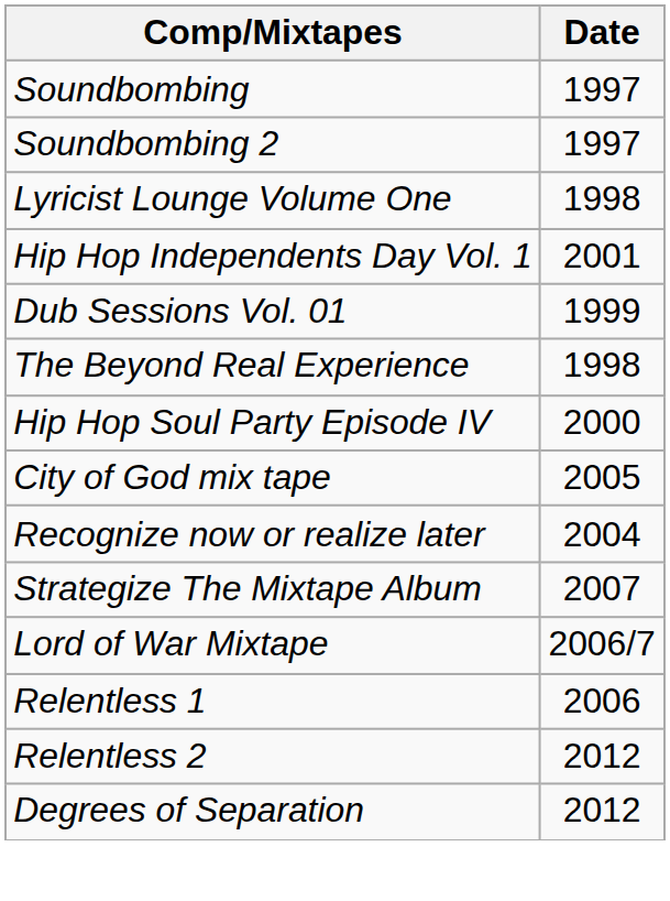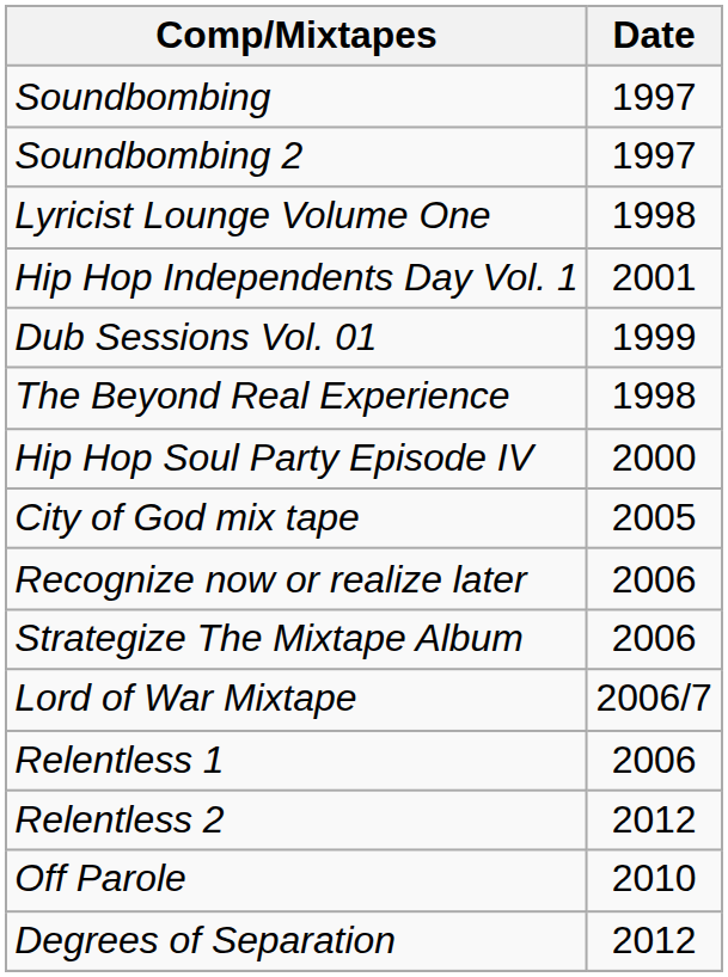 <table class="wikitable">
 <tr>
 <th align="left" valign="top">Comp/Mixtapes</th>
 <th align="center" valign="top" width="40">Date</th>
 </tr>
 <tr>
 <td align="left" valign="top"><em>Soundbombing</em></td>
 <td align="center" rowspan="1">1997</td>
 </tr>
 <tr>
 <td align="left" valign="top"><em>Soundbombing 2</em></td>
 <td align="center" rowspan="1">1997</td>
 </tr>
 <tr>
 <td align="left" valign="top"><em>Lyricist Lounge Volume One</em></td>
 <td align="center" rowspan="1">1998</td>
 </tr>
 <tr>
 <td align="left" valign="top"><em>Hip Hop Independents Day Vol. 1</em></td>
 <td align="center" rowspan="1">2001</td>
 </tr>
 <tr>
 <td align="left" valign="top"><em>Dub Sessions Vol. 01</em></td>
 <td align="center" rowspan="1">1999</td>
 </tr>
 <tr>
 <td align="left" valign="top"><em>The Beyond Real Experience</em></td>
 <td align="center" rowspan="1">1998</td>
 </tr>
 <tr>
 <td align="left" valign="top"><em>Hip Hop Soul Party Episode IV</em></td>
 <td align="center" rowspan="1">2000</td>
 </tr>
 <tr>
 <td align="left" valign="top"><em>City of God mix tape</em></td>
 <td align="center" rowspan="1">2005</td>
 </tr>
 <tr>
 <td align="left" valign="top"><em>Recognize now or realize later</em></td>
-<td align="center" rowspan="1">2004</td>
+<td align="center" rowspan="1">2006</td>
 </tr>
 <tr>
 <td align="left" valign="top"><em>Strategize The Mixtape Album</em></td>
-<td align="center" rowspan="1">2007</td>
+<td align="center" rowspan="1">2006</td>
 </tr>
 <tr>
 <td align="left" valign="top"><em>Lord of War Mixtape</em></td>
 <td align="center" rowspan="1">2006/7</td>
 </tr>
 <tr>
 <td align="left" valign="top"><em>Relentless 1</em></td>
 <td align="center" rowspan="1">2006</td>
 </tr>
 <tr>
 <td align="left" valign="top"><em>Relentless 2</em></td>
 <td align="center" rowspan="1">2012</td>
 </tr>
 <tr>
+<td align="left" valign="top"><em>Off Parole</em></td>
+<td align="center" rowspan="1">2010</td>
+</tr>
+<tr>
 <td align="left" valign="top"><em>Degrees of Separation</em></td>
 <td align="center" rowspan="1">2012</td>
 </tr>
 <tr>
 </tr>
 </table>
